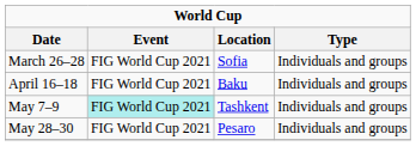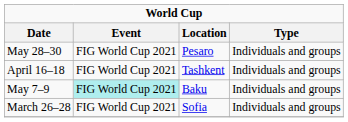 <table class="wikitable">
 <tr>
 <td colspan="4" style="text-align:center;"><strong>World Cup</strong></td>
 </tr>
 <tr>
 <th>Date</th>
 <th>Event</th>
 <th>Location</th>
 <th>Type</th>
 </tr>
 <tr>
+<td>May 28–30</td>
+<td>FIG World Cup 2021</td>
+<td> <a href='#'>Pesaro</a></td>
+<td>Individuals and groups</td>
+</tr>
+<tr>
+<td>April 16–18</td>
+<td>FIG World Cup 2021</td>
+<td> <a href='#'>Tashkent</a></td>
+<td>Individuals and groups</td>
+</tr>
+<tr>
+<td>May 7–9</td>
+<td style="background: paleturquoise;">FIG World Cup 2021</td>
+<td> <a href='#'>Baku</a></td>
+<td>Individuals and groups</td>
+</tr>
+<tr>
 <td>March 26–28</td>
 <td>FIG World Cup 2021</td>
 <td> <a href='#'>Sofia</a></td>
 <td>Individuals and groups</td>
 </tr>
 <tr>
-<td>April 16–18</td>
-<td>FIG World Cup 2021</td>
-<td> <a href='#'>Baku</a></td>
-<td>Individuals and groups</td>
-</tr>
-<tr>
-<td>May 7–9</td>
-<td style="background: paleturquoise;">FIG World Cup 2021</td>
-<td> <a href='#'>Tashkent</a></td>
-<td>Individuals and groups</td>
-</tr>
-<tr>
-<td>May 28–30</td>
-<td>FIG World Cup 2021</td>
-<td> <a href='#'>Pesaro</a></td>
-<td>Individuals and groups</td>
-</tr>
-<tr>
 </tr>
 </table>
